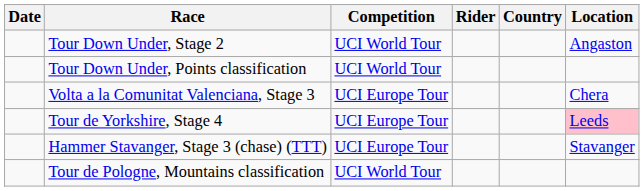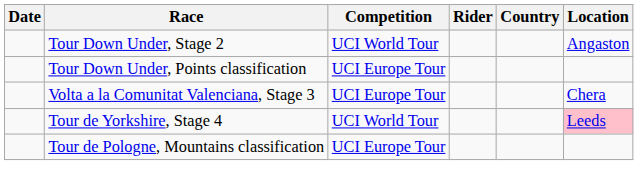 <table class="wikitable sortable">
 <tr>
 <th>Date</th>
 <th>Race</th>
 <th>Competition</th>
 <th>Rider</th>
 <th>Country</th>
 <th>Location</th>
 </tr>
 <tr>
 <td></td>
 <td><a href='#'>Tour Down Under</a>, Stage 2</td>
 <td><a href='#'>UCI World Tour</a></td>
 <td></td>
 <td></td>
 <td><a href='#'>Angaston</a></td>
 </tr>
 <tr>
 <td></td>
 <td><a href='#'>Tour Down Under</a>, Points classification</td>
-<td><a href='#'>UCI World Tour</a></td>
+<td><a href='#'>UCI Europe Tour</a></td>
 <td></td>
 <td></td>
 <td></td>
 </tr>
 <tr>
 <td></td>
 <td><a href='#'>Volta a la Comunitat Valenciana</a>, Stage 3</td>
 <td><a href='#'>UCI Europe Tour</a></td>
 <td></td>
 <td></td>
 <td><a href='#'>Chera</a></td>
 </tr>
 <tr>
 <td></td>
 <td><a href='#'>Tour de Yorkshire</a>, Stage 4</td>
-<td><a href='#'>UCI Europe Tour</a></td>
+<td><a href='#'>UCI World Tour</a></td>
 <td></td>
 <td></td>
 <td style="background: pink;"><a href='#'>Leeds</a></td>
 </tr>
 <tr>
 <td></td>
-<td><a href='#'>Hammer Stavanger</a>, Stage 3 (chase) (<a href='#'>TTT</a>)</td>
+<td><a href='#'>Tour de Pologne</a>, Mountains classification</td>
 <td><a href='#'>UCI Europe Tour</a></td>
-<td align="center"></td>
-<td></td>
-<td><a href='#'>Stavanger</a></td>
-</tr>
-<tr>
-<td></td>
-<td><a href='#'>Tour de Pologne</a>, Mountains classification</td>
-<td><a href='#'>UCI World Tour</a></td>
 <td></td>
 <td></td>
 <td></td>
 </tr>
 </table>
